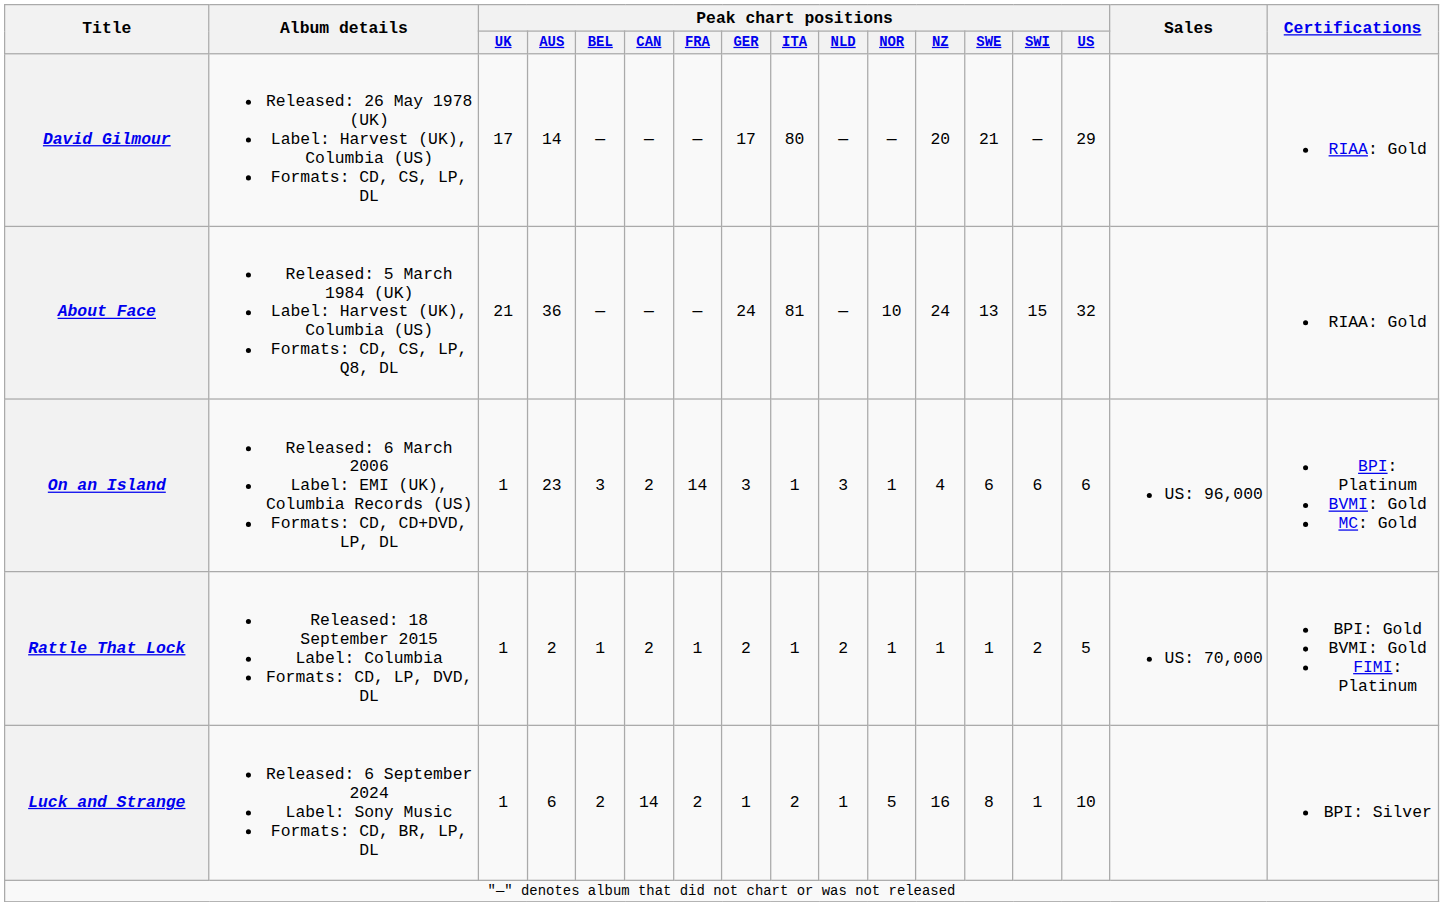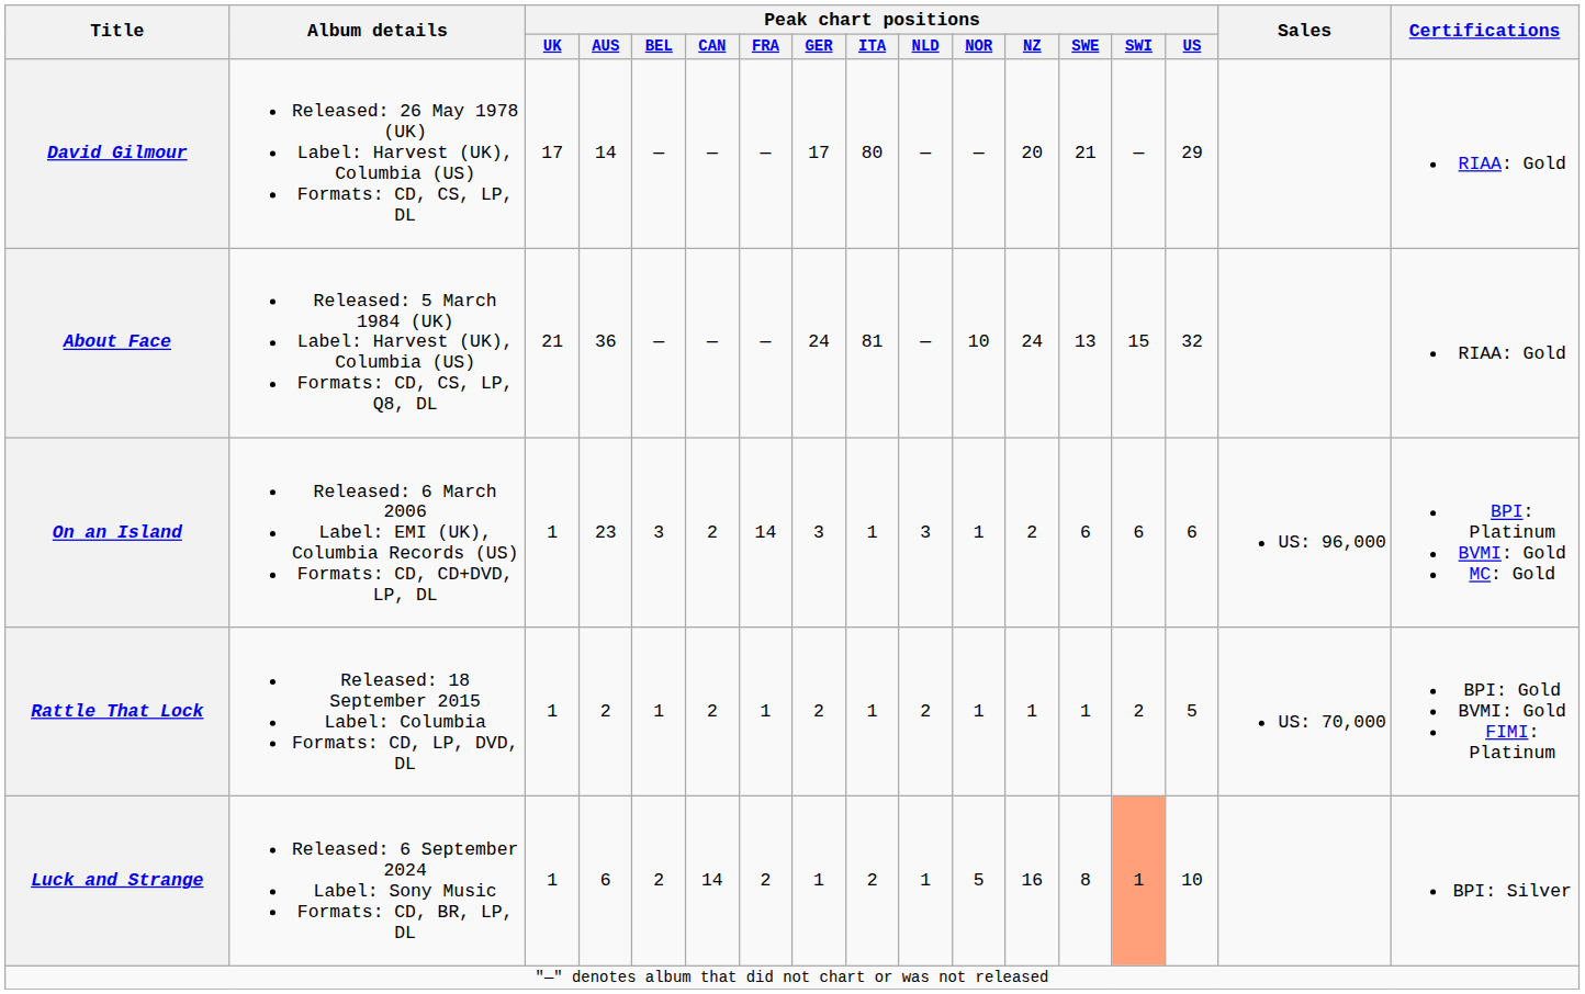 <table class="wikitable plainrowheaders" style="text-align:center;" border="1">
 <tr>
 <th scope="col" rowspan="2" style="width:12em;">Title</th>
 <th scope="col" rowspan="2" style="width:16em;">Album details</th>
 <th scope="col" colspan="13">Peak chart positions</th>
 <th scope="col" rowspan="2">Sales</th>
 <th scope="col" rowspan="2" style="width:10em;"><a href='#'>Certifications</a></th>
 </tr>
 <tr>
 <th scope="col" style="width:3em;font-size:85%;"><a href='#'>UK</a><br></th>
 <th scope="col" style="width:3em;font-size:85%;"><a href='#'>AUS</a><br></th>
 <th scope="col" style="width:3em;font-size:85%;"><a href='#'>BEL</a><br></th>
 <th scope="col" style="width:3em;font-size:85%;"><a href='#'>CAN</a><br></th>
 <th scope="col" style="width:3em;font-size:85%;"><a href='#'>FRA</a><br></th>
 <th scope="col" style="width:3em;font-size:85%;"><a href='#'>GER</a><br></th>
 <th scope="col" style="width:3em;font-size:85%;"><a href='#'>ITA</a><br></th>
 <th scope="col" style="width:3em;font-size:85%;"><a href='#'>NLD</a><br></th>
 <th scope="col" style="width:3em;font-size:85%;"><a href='#'>NOR</a><br></th>
 <th scope="col" style="width:3em;font-size:85%;"><a href='#'>NZ</a><br></th>
 <th scope="col" style="width:3em;font-size:85%;"><a href='#'>SWE</a><br></th>
 <th scope="col" style="width:3em;font-size:85%;"><a href='#'>SWI</a><br></th>
 <th scope="col" style="width:3em;font-size:85%;"><a href='#'>US</a><br></th>
 </tr>
 <tr>
 <th scope="row"><em><a href='#'>David Gilmour</a></em></th>
 <td><br><ul><li>Released: 26 May 1978 (UK)</li><li>Label: Harvest (UK), Columbia (US)</li><li>Formats: CD, CS, LP, DL</li></ul></td>
 <td>17</td>
 <td>14</td>
 <td>—</td>
 <td>—</td>
 <td>—</td>
 <td>17</td>
 <td>80</td>
 <td>—</td>
 <td>—</td>
 <td>20</td>
 <td>21</td>
 <td>—</td>
 <td>29</td>
 <td></td>
 <td><br><ul><li><a href='#'>RIAA</a>: Gold</li></ul></td>
 </tr>
 <tr>
 <th scope="row"><em><a href='#'>About Face</a></em></th>
 <td><br><ul><li>Released: 5 March 1984 (UK)</li><li>Label: Harvest (UK), Columbia (US)</li><li>Formats: CD, CS, LP, Q8, DL</li></ul></td>
 <td>21</td>
 <td>36</td>
 <td>—</td>
 <td>—</td>
 <td>—</td>
 <td>24</td>
 <td>81</td>
 <td>—</td>
 <td>10</td>
 <td>24</td>
 <td>13</td>
 <td>15</td>
 <td>32</td>
 <td></td>
 <td><br><ul><li>RIAA: Gold</li></ul></td>
 </tr>
 <tr>
 <th scope="row"><em><a href='#'>On an Island</a></em></th>
 <td><br><ul><li>Released: 6 March 2006</li><li>Label: EMI (UK), Columbia Records (US)</li><li>Formats: CD, CD+DVD, LP, DL</li></ul></td>
 <td>1</td>
 <td>23</td>
 <td>3</td>
 <td>2</td>
 <td>14</td>
 <td>3</td>
 <td>1</td>
 <td>3</td>
 <td>1</td>
-<td>4</td>
+<td>2</td>
 <td>6</td>
 <td>6</td>
 <td>6</td>
 <td><br><ul><li>US: 96,000</li></ul></td>
 <td><br><ul><li><a href='#'>BPI</a>: Platinum</li><li><a href='#'>BVMI</a>: Gold</li><li><a href='#'>MC</a>: Gold</li></ul></td>
 </tr>
 <tr>
 <th scope="row"><em><a href='#'>Rattle That Lock</a></em></th>
 <td><br><ul><li>Released: 18 September 2015</li><li>Label: Columbia</li><li>Formats: CD, LP, DVD, DL</li></ul></td>
 <td>1</td>
 <td>2</td>
 <td>1</td>
 <td>2</td>
 <td>1</td>
 <td>2</td>
 <td>1</td>
 <td>2</td>
 <td>1</td>
 <td>1</td>
 <td>1</td>
 <td>2</td>
 <td>5</td>
 <td><br><ul><li>US: 70,000</li></ul></td>
 <td><br><ul><li>BPI: Gold</li><li>BVMI: Gold</li><li><a href='#'>FIMI</a>: Platinum</li></ul></td>
 </tr>
 <tr>
 <th scope="row"><em><a href='#'>Luck and Strange</a></em></th>
 <td><br><ul><li>Released: 6 September 2024</li><li>Label: Sony Music</li><li>Formats: CD, BR, LP, DL</li></ul></td>
 <td>1</td>
 <td>6</td>
 <td>2</td>
 <td>14</td>
 <td>2</td>
 <td>1</td>
 <td>2</td>
 <td>1</td>
 <td>5</td>
 <td>16</td>
 <td>8</td>
-<td>1</td>
+<td style="background: lightsalmon;">1</td>
 <td>10</td>
 <td></td>
 <td><br><ul><li>BPI: Silver</li></ul></td>
 </tr>
 <tr>
 <td colspan="18" style="font-size:85%">"—" denotes album that did not chart or was not released</td>
 </tr>
 </table>
